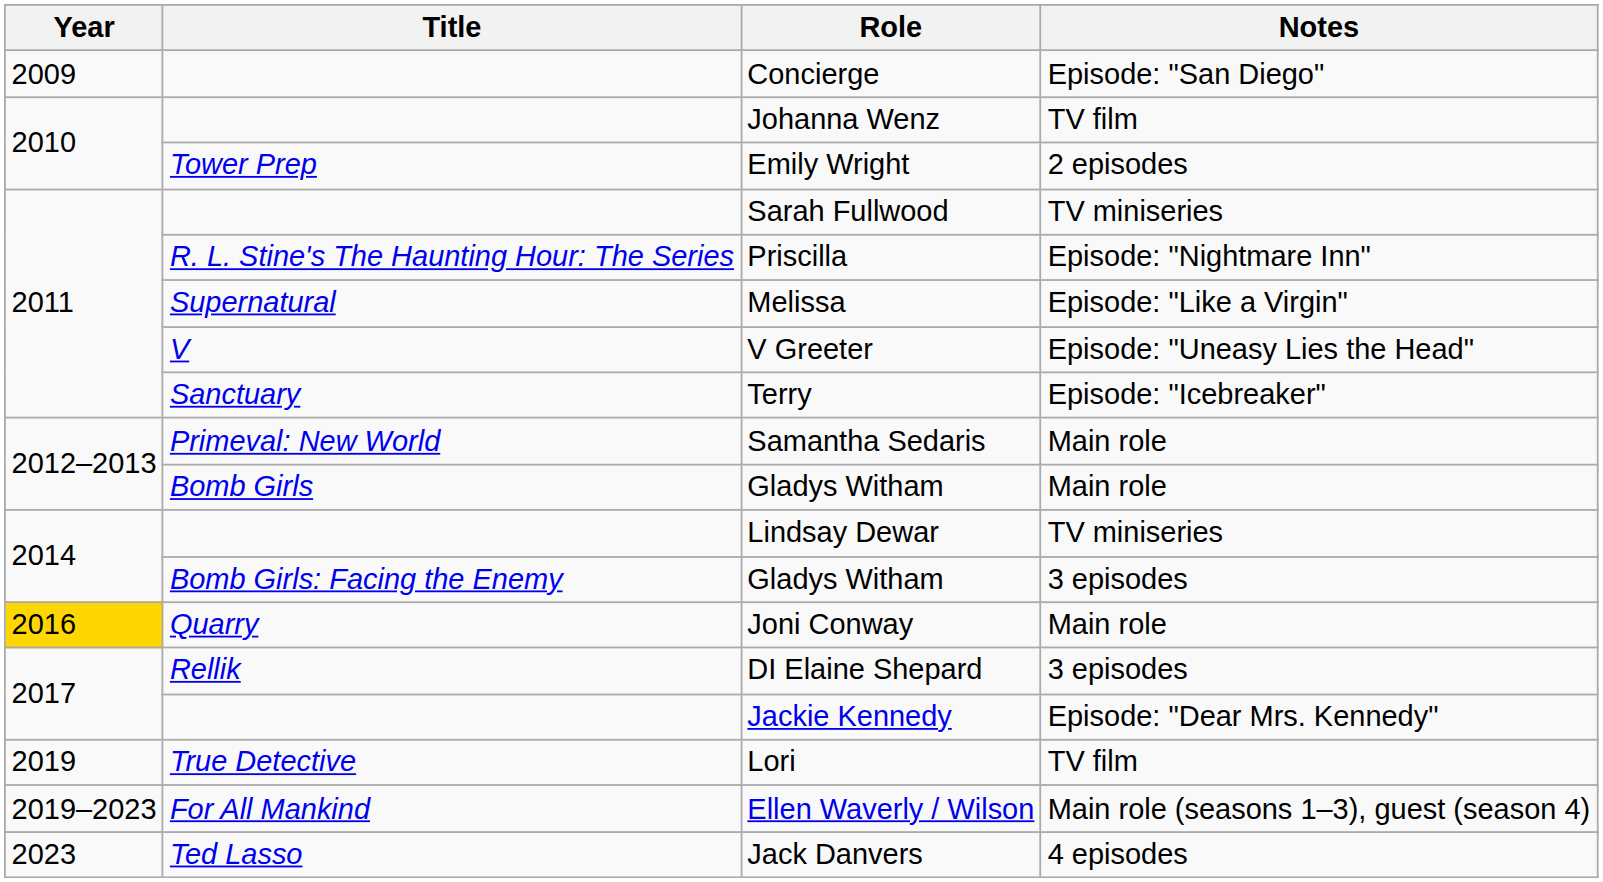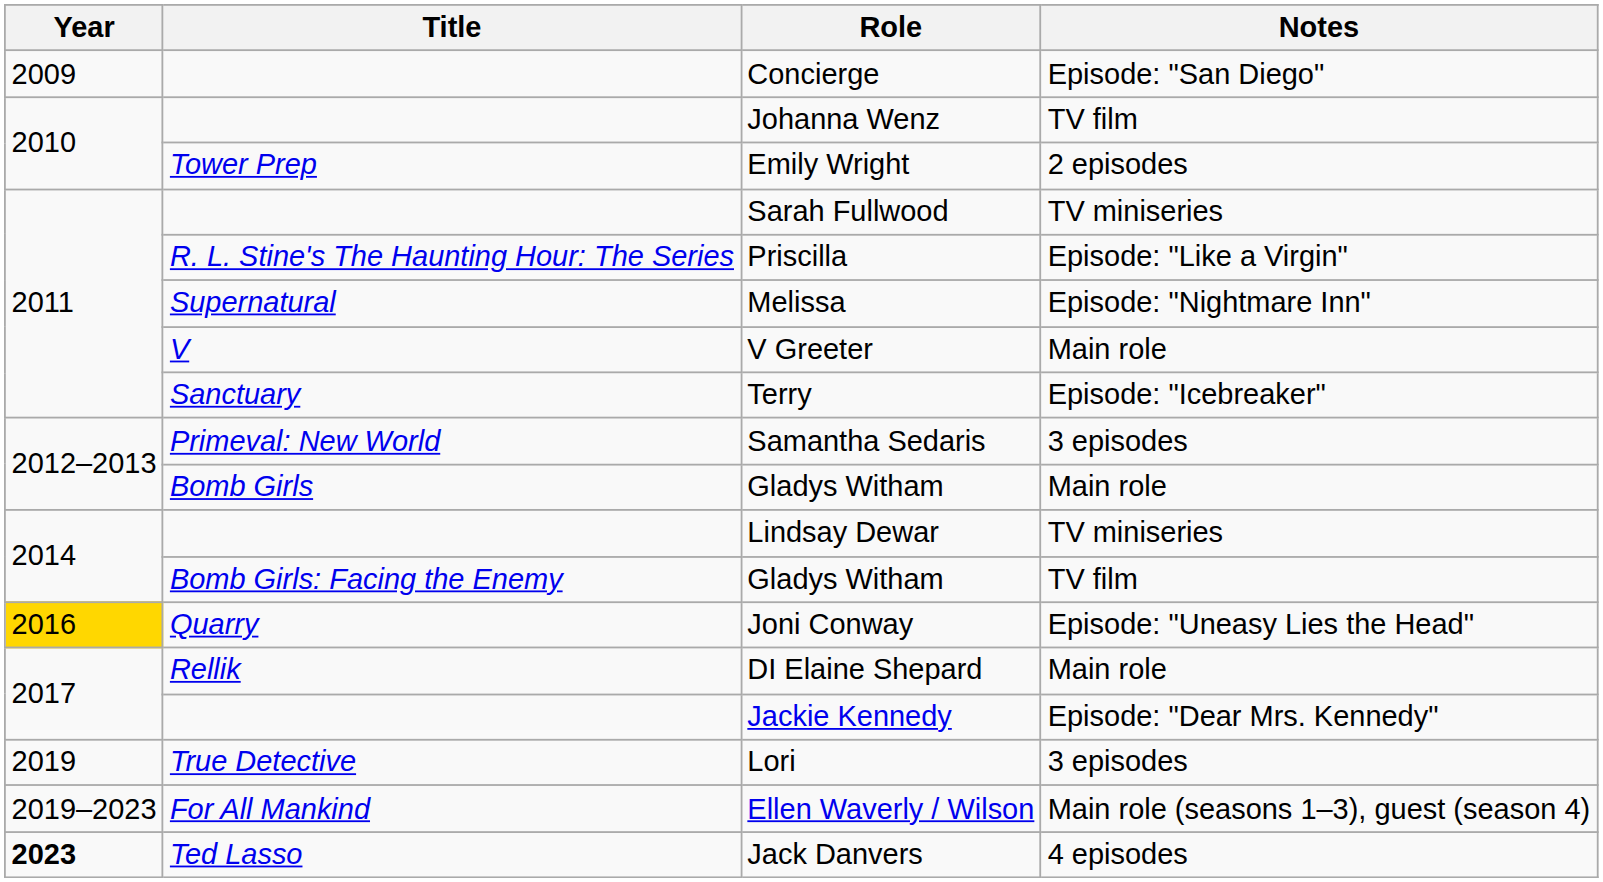 <table class="wikitable sortable">
 <tr>
 <th>Year</th>
 <th>Title</th>
 <th>Role</th>
 <th class="unsortable">Notes</th>
 </tr>
 <tr>
 <td>2009</td>
 <td><em></em></td>
 <td>Concierge</td>
 <td>Episode: "San Diego"</td>
 </tr>
 <tr>
 <td rowspan="2">2010</td>
 <td><em></em></td>
 <td>Johanna Wenz</td>
 <td>TV film</td>
 </tr>
 <tr>
 <td><em><a href='#'>Tower Prep</a></em></td>
 <td>Emily Wright</td>
 <td>2 episodes</td>
 </tr>
 <tr>
 <td rowspan="5">2011</td>
 <td><em></em></td>
 <td>Sarah Fullwood</td>
 <td>TV miniseries</td>
 </tr>
 <tr>
 <td><em><a href='#'>R. L. Stine's The Haunting Hour: The Series</a></em></td>
 <td>Priscilla</td>
-<td>Episode: "Nightmare Inn"</td>
+<td>Episode: "Like a Virgin"</td>
 </tr>
 <tr>
 <td><em><a href='#'>Supernatural</a></em></td>
 <td>Melissa</td>
-<td>Episode: "Like a Virgin"</td>
+<td>Episode: "Nightmare Inn"</td>
 </tr>
 <tr>
 <td><em><a href='#'>V</a></em></td>
 <td>V Greeter</td>
-<td>Episode: "Uneasy Lies the Head"</td>
+<td>Main role</td>
 </tr>
 <tr>
 <td><em><a href='#'>Sanctuary</a></em></td>
 <td>Terry</td>
 <td>Episode: "Icebreaker"</td>
 </tr>
 <tr>
 <td rowspan="2">2012–2013</td>
 <td><em><a href='#'>Primeval: New World</a></em></td>
 <td>Samantha Sedaris</td>
-<td>Main role</td>
+<td>3 episodes</td>
 </tr>
 <tr>
 <td><em><a href='#'>Bomb Girls</a></em></td>
 <td>Gladys Witham</td>
 <td>Main role</td>
 </tr>
 <tr>
 <td rowspan="2">2014</td>
 <td><em></em></td>
 <td>Lindsay Dewar</td>
 <td>TV miniseries</td>
 </tr>
 <tr>
 <td><em><a href='#'>Bomb Girls: Facing the Enemy</a></em></td>
 <td>Gladys Witham</td>
-<td>3 episodes</td>
+<td>TV film</td>
 </tr>
 <tr>
 <td style="background: gold;">2016</td>
 <td><em><a href='#'>Quarry</a></em></td>
 <td>Joni Conway</td>
-<td>Main role</td>
+<td>Episode: "Uneasy Lies the Head"</td>
 </tr>
 <tr>
 <td rowspan="2">2017</td>
 <td><em><a href='#'>Rellik</a></em></td>
 <td>DI Elaine Shepard</td>
-<td>3 episodes</td>
+<td>Main role</td>
 </tr>
 <tr>
 <td><em></em></td>
 <td><a href='#'>Jackie Kennedy</a></td>
 <td>Episode: "Dear Mrs. Kennedy"</td>
 </tr>
 <tr>
 <td>2019</td>
 <td><em><a href='#'>True Detective</a></em></td>
 <td>Lori</td>
-<td>TV film</td>
+<td>3 episodes</td>
 </tr>
 <tr>
 <td>2019–2023</td>
 <td><em><a href='#'>For All Mankind</a></em></td>
 <td><a href='#'>Ellen Waverly / Wilson</a></td>
 <td>Main role (seasons 1–3), guest (season 4)</td>
 </tr>
 <tr>
-<td>2023</td>
+<td><strong>2023</strong></td>
 <td><em><a href='#'>Ted Lasso</a></em></td>
 <td>Jack Danvers</td>
 <td>4 episodes</td>
 </tr>
 </table>
